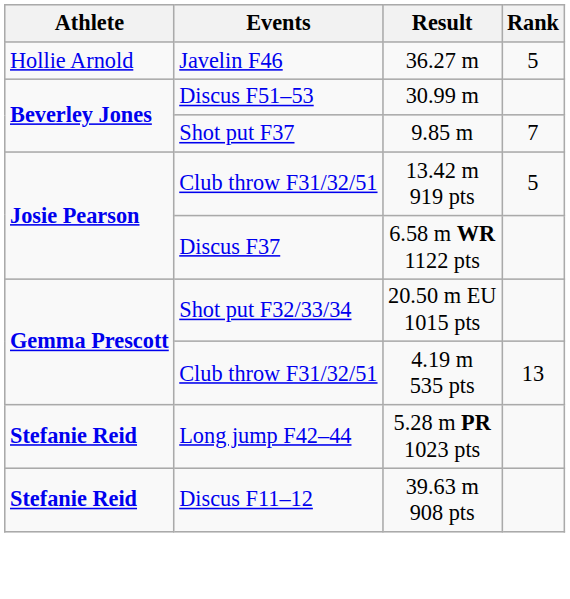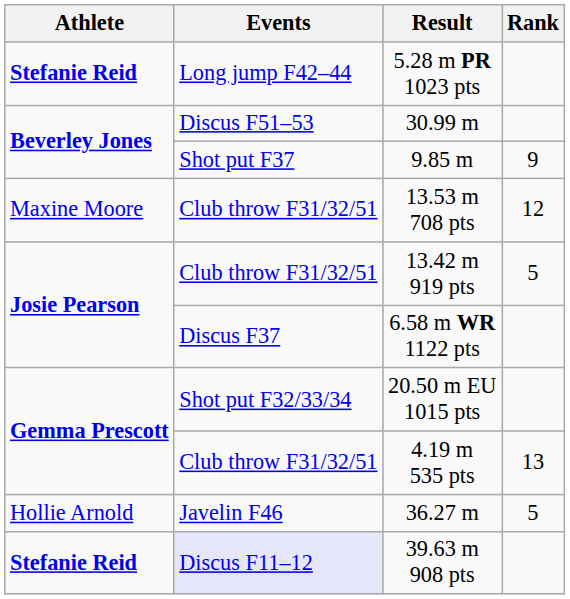 <table class=wikitable style="font-size:90%">
 <tr>
 <th>Athlete</th>
 <th>Events</th>
 <th>Result</th>
 <th>Rank</th>
 </tr>
 <tr>
-<td><a href='#'>Hollie Arnold</a></td>
-<td><a href='#'>Javelin F46</a></td>
-<td align="center">36.27 m</td>
-<td align="center">5</td>
+<td><strong><a href='#'>Stefanie Reid</a></strong></td>
+<td><a href='#'>Long jump F42–44</a></td>
+<td align="center">5.28 m <strong>PR</strong><br>1023 pts</td>
+<td align="center"></td>
 </tr>
 <tr>
 <td rowspan=2><strong><a href='#'>Beverley Jones</a></strong></td>
 <td><a href='#'>Discus F51–53</a></td>
 <td align="center">30.99 m</td>
 <td align="center"></td>
 </tr>
 <tr>
 <td><a href='#'>Shot put F37</a></td>
 <td align="center">9.85 m</td>
-<td align="center">7</td>
+<td align="center">9</td>
+</tr>
+<tr>
+<td><a href='#'>Maxine Moore</a></td>
+<td><a href='#'>Club throw F31/32/51</a></td>
+<td align="center">13.53 m<br>708 pts</td>
+<td align="center">12</td>
 </tr>
 <tr>
 <td rowspan=2><strong><a href='#'>Josie Pearson</a></strong></td>
 <td><a href='#'>Club throw F31/32/51</a></td>
 <td align="center">13.42 m<br>919 pts</td>
 <td align="center">5</td>
 </tr>
 <tr>
 <td><a href='#'>Discus F37</a></td>
 <td align="center">6.58 m <strong>WR</strong><br>1122 pts</td>
 <td align="center"></td>
 </tr>
 <tr>
 <td rowspan=2><strong><a href='#'>Gemma Prescott</a></strong></td>
 <td><a href='#'>Shot put F32/33/34</a></td>
 <td align="center">20.50 m EU<br>1015 pts</td>
 <td align="center"></td>
 </tr>
 <tr>
 <td><a href='#'>Club throw F31/32/51</a></td>
 <td align="center">4.19 m<br>535 pts</td>
 <td align="center">13</td>
 </tr>
 <tr>
-<td><strong><a href='#'>Stefanie Reid</a></strong></td>
-<td><a href='#'>Long jump F42–44</a></td>
-<td align="center">5.28 m <strong>PR</strong><br>1023 pts</td>
-<td align="center"></td>
+<td><a href='#'>Hollie Arnold</a></td>
+<td><a href='#'>Javelin F46</a></td>
+<td align="center">36.27 m</td>
+<td align="center">5</td>
 </tr>
 <tr>
 <td><strong><a href='#'>Stefanie Reid</a></strong></td>
-<td><a href='#'>Discus F11–12</a></td>
+<td style="background: lavender;"><a href='#'>Discus F11–12</a></td>
 <td align="center">39.63 m<br>908 pts</td>
 <td align="center"></td>
 </tr>
 </table>
